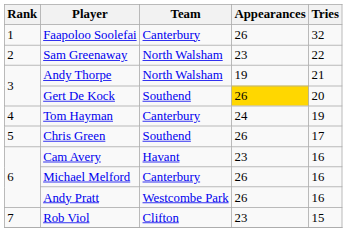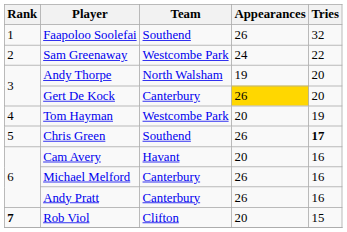 <table class="wikitable">
 <tr>
 <th>Rank</th>
 <th>Player</th>
 <th>Team</th>
 <th>Appearances</th>
 <th>Tries</th>
 </tr>
 <tr>
 <td>1</td>
 <td> <a href='#'>Faapoloo Soolefai</a></td>
-<td><a href='#'>Canterbury</a></td>
+<td><a href='#'>Southend</a></td>
 <td>26</td>
 <td>32</td>
 </tr>
 <tr>
 <td>2</td>
 <td> <a href='#'>Sam Greenaway</a></td>
-<td><a href='#'>North Walsham</a></td>
-<td>23</td>
+<td><a href='#'>Westcombe Park</a></td>
+<td>24</td>
 <td>22</td>
 </tr>
 <tr>
 <td rowspan=2>3</td>
 <td> <a href='#'>Andy Thorpe</a></td>
 <td><a href='#'>North Walsham</a></td>
 <td>19</td>
-<td>21</td>
+<td>20</td>
 </tr>
 <tr>
 <td> <a href='#'>Gert De Kock</a></td>
-<td><a href='#'>Southend</a></td>
+<td><a href='#'>Canterbury</a></td>
 <td style="background: gold;">26</td>
 <td>20</td>
 </tr>
 <tr>
 <td>4</td>
 <td> <a href='#'>Tom Hayman</a></td>
-<td><a href='#'>Canterbury</a></td>
-<td>24</td>
+<td><a href='#'>Westcombe Park</a></td>
+<td>20</td>
 <td>19</td>
 </tr>
 <tr>
 <td>5</td>
 <td> <a href='#'>Chris Green</a></td>
 <td><a href='#'>Southend</a></td>
 <td>26</td>
-<td>17</td>
+<td><strong>17</strong></td>
 </tr>
 <tr>
 <td rowspan=3>6</td>
 <td> <a href='#'>Cam Avery</a></td>
 <td><a href='#'>Havant</a></td>
-<td>23</td>
+<td>20</td>
 <td>16</td>
 </tr>
 <tr>
 <td> <a href='#'>Michael Melford</a></td>
 <td><a href='#'>Canterbury</a></td>
 <td>26</td>
 <td>16</td>
 </tr>
 <tr>
 <td> <a href='#'>Andy Pratt</a></td>
-<td><a href='#'>Westcombe Park</a></td>
+<td><a href='#'>Canterbury</a></td>
 <td>26</td>
 <td>16</td>
 </tr>
 <tr>
-<td>7</td>
+<td><strong>7</strong></td>
 <td> <a href='#'>Rob Viol</a></td>
 <td><a href='#'>Clifton</a></td>
-<td>23</td>
+<td>20</td>
 <td>15</td>
 </tr>
 <tr>
 </tr>
 </table>
